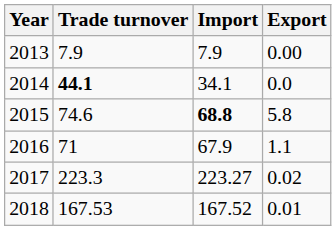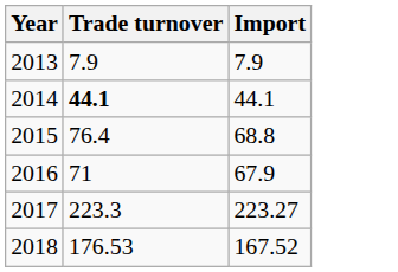 <table class="wikitable">
 <tr>
 <th>Year</th>
 <th>Trade turnover</th>
 <th>Import</th>
-<th>Export</th>
 </tr>
 <tr>
 <td>2013</td>
 <td>7.9</td>
 <td>7.9</td>
-<td>0.00</td>
 </tr>
 <tr>
 <td>2014</td>
 <td><strong>44.1</strong></td>
-<td>34.1</td>
-<td>0.0</td>
+<td>44.1</td>
 </tr>
 <tr>
 <td>2015</td>
-<td>74.6</td>
-<td><strong>68.8</strong></td>
-<td>5.8</td>
+<td>76.4</td>
+<td>68.8</td>
 </tr>
 <tr>
 <td>2016</td>
 <td>71</td>
 <td>67.9</td>
-<td>1.1</td>
 </tr>
 <tr>
 <td>2017</td>
 <td>223.3</td>
 <td>223.27</td>
-<td>0.02</td>
 </tr>
 <tr>
 <td>2018</td>
-<td>167.53</td>
+<td>176.53</td>
 <td>167.52</td>
-<td>0.01</td>
 </tr>
 </table>
